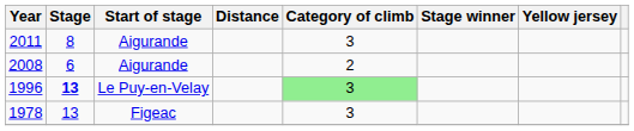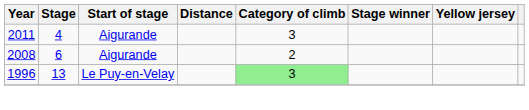 <table class="wikitable" style="text-align: center;">
 <tr>
 <th>Year</th>
 <th>Stage</th>
 <th>Start of stage</th>
 <th>Distance</th>
 <th>Category of climb</th>
 <th>Stage winner</th>
 <th>Yellow jersey</th>
 <th></th>
 </tr>
 <tr>
 <td><a href='#'>2011</a></td>
-<td><a href='#'>8</a></td>
+<td><a href='#'>4</a></td>
 <td><a href='#'>Aigurande</a></td>
 <td></td>
 <td>3</td>
 <td></td>
 <td></td>
 <td></td>
 </tr>
 <tr>
 <td><a href='#'>2008</a></td>
 <td><a href='#'>6</a></td>
 <td><a href='#'>Aigurande</a></td>
 <td></td>
 <td>2</td>
 <td></td>
 <td></td>
 <td></td>
 </tr>
 <tr>
 <td><a href='#'>1996</a></td>
-<td><strong><a href='#'>13</a></strong></td>
+<td><a href='#'>13</a></td>
 <td><a href='#'>Le Puy-en-Velay</a></td>
 <td></td>
 <td style="background: lightgreen;">3</td>
 <td></td>
 <td></td>
 <td></td>
 </tr>
 <tr>
-<td><a href='#'>1978</a></td>
-<td><a href='#'>13</a></td>
-<td><a href='#'>Figeac</a></td>
-<td></td>
-<td>3</td>
-<td></td>
-<td></td>
-<td></td>
-</tr>
-<tr>
 </tr>
 </table>
